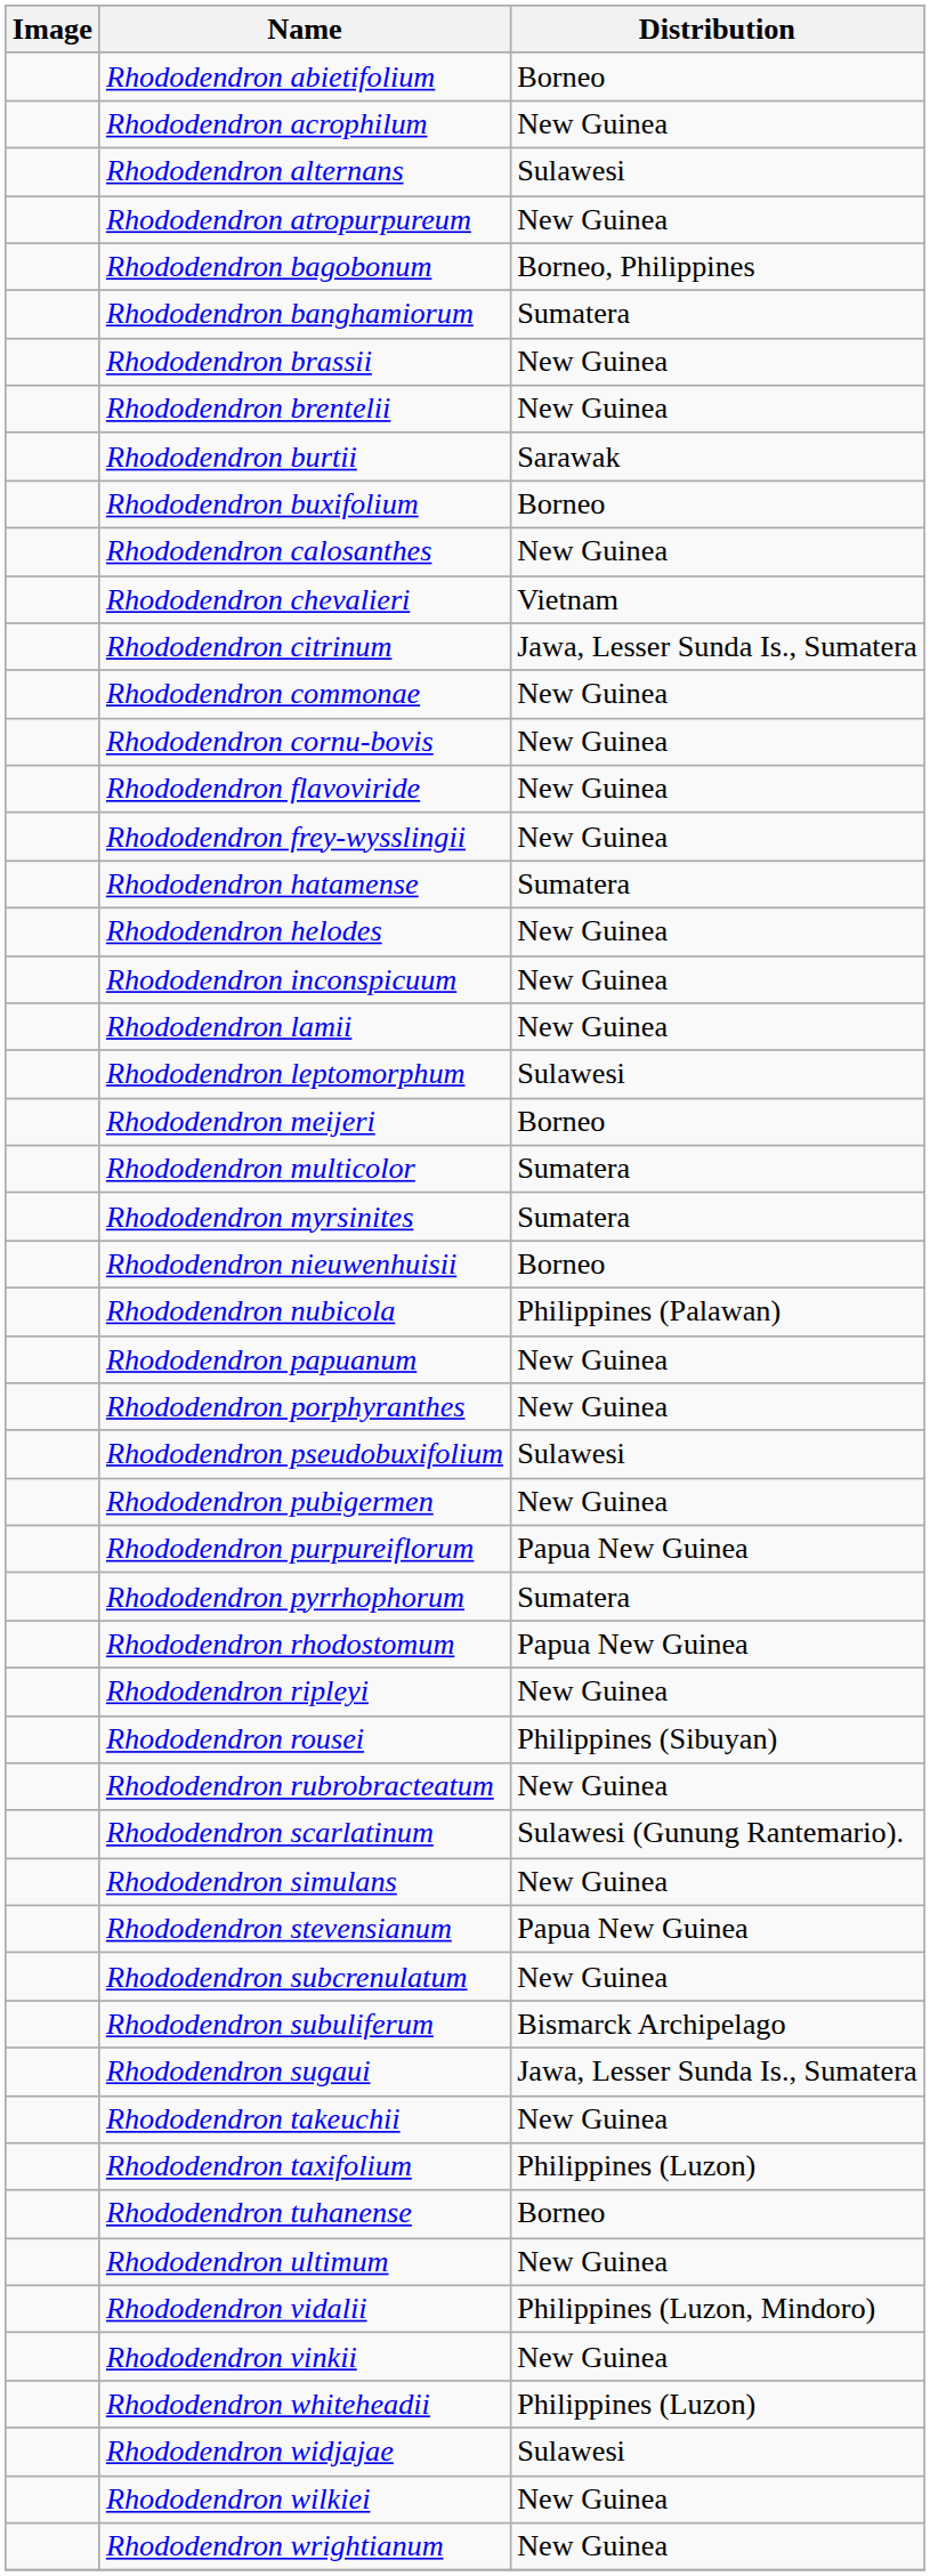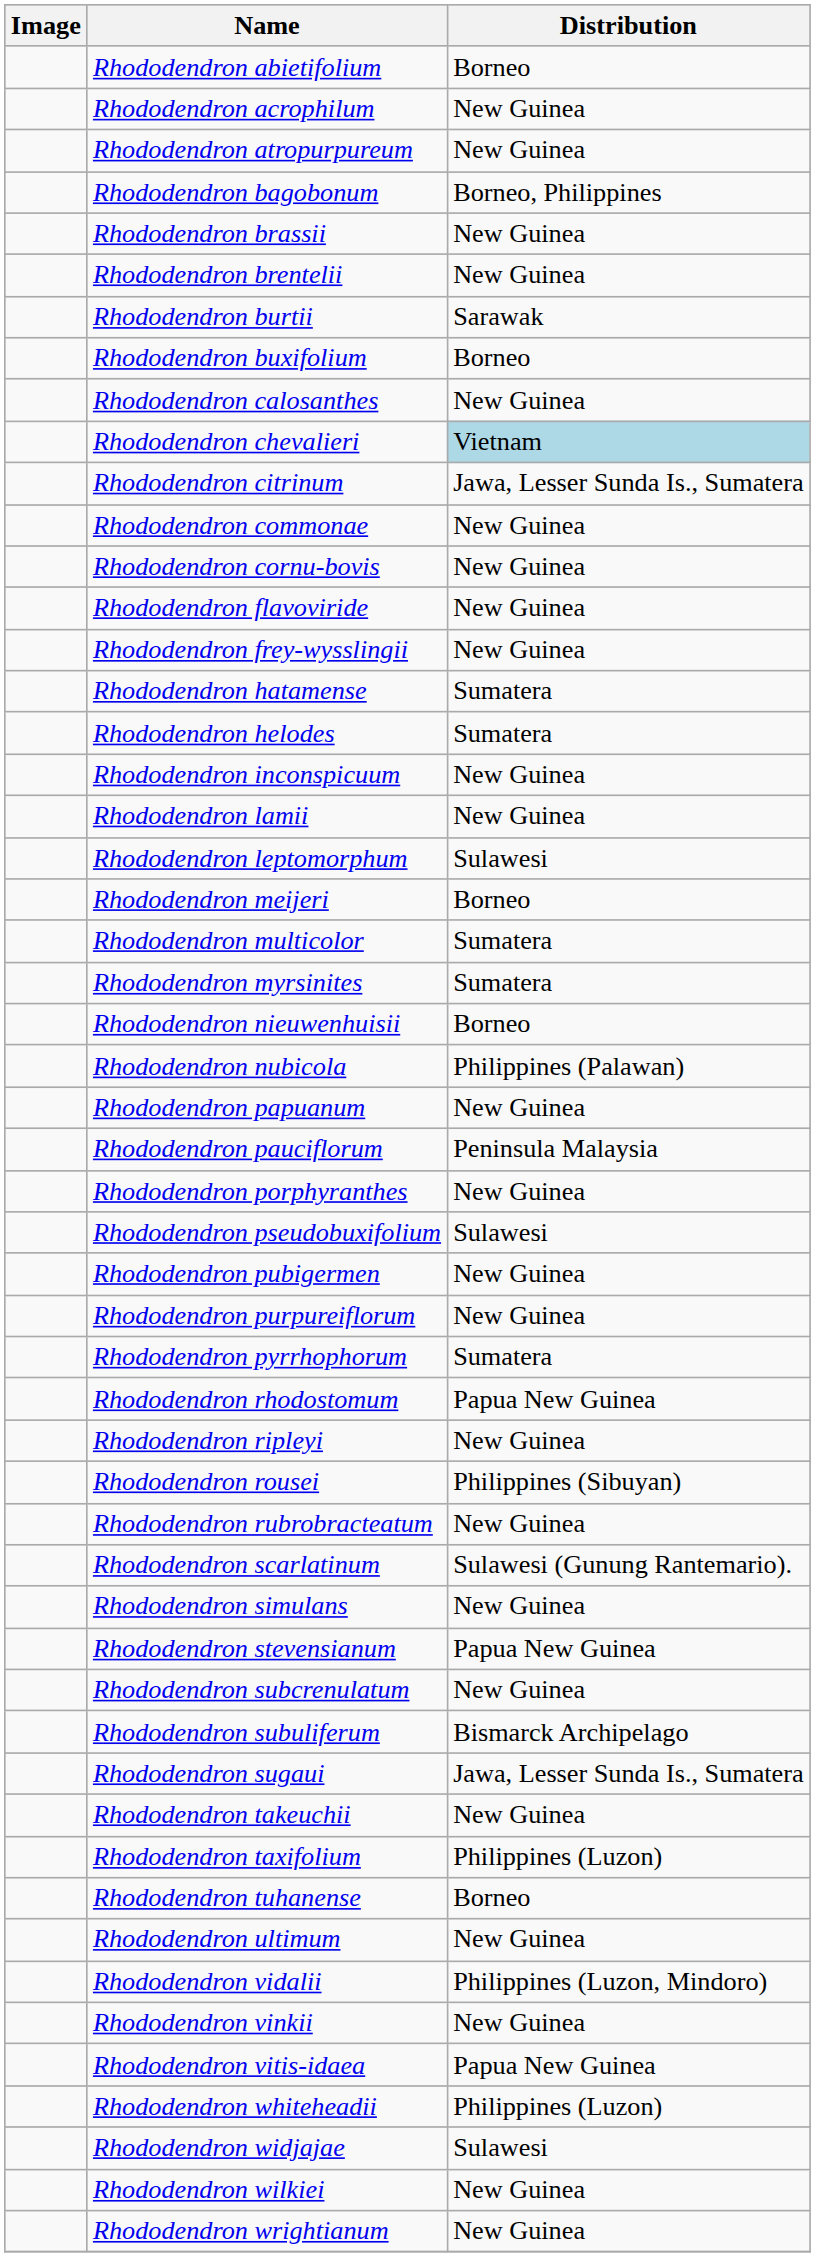 <table class="wikitable collapsible">
 <tr>
 <th>Image</th>
 <th>Name</th>
 <th>Distribution</th>
 </tr>
 <tr>
 <td></td>
 <td><em><a href='#'>Rhododendron abietifolium</a></em> </td>
 <td>Borneo</td>
 </tr>
 <tr>
 <td></td>
 <td><em><a href='#'>Rhododendron acrophilum</a></em> </td>
 <td>New Guinea</td>
 </tr>
 <tr>
 <td></td>
-<td><em><a href='#'>Rhododendron alternans</a></em> </td>
-<td>Sulawesi</td>
-</tr>
-<tr>
-<td></td>
 <td><em><a href='#'>Rhododendron atropurpureum</a></em> </td>
 <td>New Guinea</td>
 </tr>
 <tr>
 <td></td>
 <td><em><a href='#'>Rhododendron bagobonum</a></em> </td>
 <td>Borneo, Philippines</td>
-</tr>
-<tr>
-<td></td>
-<td><em><a href='#'>Rhododendron banghamiorum</a></em> </td>
-<td>Sumatera</td>
 </tr>
 <tr>
 <td></td>
 <td><em><a href='#'>Rhododendron brassii</a></em> </td>
 <td>New Guinea</td>
 </tr>
 <tr>
 <td></td>
 <td><em><a href='#'>Rhododendron brentelii</a></em> </td>
 <td>New Guinea</td>
 </tr>
 <tr>
 <td></td>
 <td><em><a href='#'>Rhododendron burtii</a></em> </td>
 <td>Sarawak</td>
 </tr>
 <tr>
 <td></td>
 <td><em><a href='#'>Rhododendron buxifolium</a></em> </td>
 <td>Borneo</td>
 </tr>
 <tr>
 <td></td>
 <td><em><a href='#'>Rhododendron calosanthes</a></em> </td>
 <td>New Guinea</td>
 </tr>
 <tr>
 <td></td>
 <td><em><a href='#'>Rhododendron chevalieri</a></em> </td>
-<td>Vietnam</td>
+<td style="background: lightblue;">Vietnam</td>
 </tr>
 <tr>
 <td></td>
 <td><em><a href='#'>Rhododendron citrinum</a></em> </td>
 <td>Jawa, Lesser Sunda Is., Sumatera</td>
 </tr>
 <tr>
 <td></td>
 <td><em><a href='#'>Rhododendron commonae</a></em> </td>
 <td>New Guinea</td>
 </tr>
 <tr>
 <td></td>
 <td><em><a href='#'>Rhododendron cornu-bovis</a></em> </td>
 <td>New Guinea</td>
 </tr>
 <tr>
 <td></td>
 <td><em><a href='#'>Rhododendron flavoviride</a></em> </td>
 <td>New Guinea</td>
 </tr>
 <tr>
 <td></td>
 <td><em><a href='#'>Rhododendron frey-wysslingii</a></em> </td>
 <td>New Guinea</td>
 </tr>
 <tr>
 <td></td>
 <td><em><a href='#'>Rhododendron hatamense</a></em> </td>
 <td>Sumatera</td>
 </tr>
 <tr>
 <td></td>
 <td><em><a href='#'>Rhododendron helodes</a></em> </td>
-<td>New Guinea</td>
+<td>Sumatera</td>
 </tr>
 <tr>
 <td></td>
 <td><em><a href='#'>Rhododendron inconspicuum</a></em> </td>
 <td>New Guinea</td>
 </tr>
 <tr>
 <td></td>
 <td><em><a href='#'>Rhododendron lamii</a></em> </td>
 <td>New Guinea</td>
 </tr>
 <tr>
 <td></td>
 <td><em><a href='#'>Rhododendron leptomorphum</a></em> </td>
 <td>Sulawesi</td>
 </tr>
 <tr>
 <td></td>
 <td><em><a href='#'>Rhododendron meijeri</a></em> </td>
 <td>Borneo</td>
 </tr>
 <tr>
 <td></td>
 <td><em><a href='#'>Rhododendron multicolor</a></em> </td>
 <td>Sumatera</td>
 </tr>
 <tr>
 <td></td>
 <td><em><a href='#'>Rhododendron myrsinites</a></em> </td>
 <td>Sumatera</td>
 </tr>
 <tr>
 <td></td>
 <td><em><a href='#'>Rhododendron nieuwenhuisii</a></em> </td>
 <td>Borneo</td>
 </tr>
 <tr>
 <td></td>
 <td><em><a href='#'>Rhododendron nubicola</a></em> </td>
 <td>Philippines (Palawan)</td>
 </tr>
 <tr>
 <td></td>
 <td><em><a href='#'>Rhododendron papuanum</a></em> </td>
 <td>New Guinea</td>
 </tr>
 <tr>
 <td></td>
+<td><em><a href='#'>Rhododendron pauciflorum</a></em> </td>
+<td>Peninsula Malaysia</td>
+</tr>
+<tr>
+<td></td>
 <td><em><a href='#'>Rhododendron porphyranthes</a></em> </td>
 <td>New Guinea</td>
 </tr>
 <tr>
 <td></td>
 <td><em><a href='#'>Rhododendron pseudobuxifolium</a></em> </td>
 <td>Sulawesi</td>
 </tr>
 <tr>
 <td></td>
 <td><em><a href='#'>Rhododendron pubigermen</a></em> </td>
 <td>New Guinea</td>
 </tr>
 <tr>
 <td></td>
 <td><em><a href='#'>Rhododendron purpureiflorum</a></em> </td>
-<td>Papua New Guinea</td>
+<td>New Guinea</td>
 </tr>
 <tr>
 <td></td>
 <td><em><a href='#'>Rhododendron pyrrhophorum</a></em> </td>
 <td>Sumatera</td>
 </tr>
 <tr>
 <td></td>
 <td><em><a href='#'>Rhododendron rhodostomum</a></em> </td>
 <td>Papua New Guinea</td>
 </tr>
 <tr>
 <td></td>
 <td><em><a href='#'>Rhododendron ripleyi</a></em> </td>
 <td>New Guinea</td>
 </tr>
 <tr>
 <td></td>
 <td><em><a href='#'>Rhododendron rousei</a></em> </td>
 <td>Philippines (Sibuyan)</td>
 </tr>
 <tr>
 <td></td>
 <td><em><a href='#'>Rhododendron rubrobracteatum</a></em> </td>
 <td>New Guinea</td>
 </tr>
 <tr>
 <td></td>
 <td><em><a href='#'>Rhododendron scarlatinum</a></em> </td>
 <td>Sulawesi (Gunung Rantemario).</td>
 </tr>
 <tr>
 <td></td>
 <td><em><a href='#'>Rhododendron simulans</a></em> </td>
 <td>New Guinea</td>
 </tr>
 <tr>
 <td></td>
 <td><em><a href='#'>Rhododendron stevensianum</a></em> </td>
 <td>Papua New Guinea</td>
 </tr>
 <tr>
 <td></td>
 <td><em><a href='#'>Rhododendron subcrenulatum</a></em> </td>
 <td>New Guinea</td>
 </tr>
 <tr>
 <td></td>
 <td><em><a href='#'>Rhododendron subuliferum</a></em> </td>
 <td>Bismarck Archipelago</td>
 </tr>
 <tr>
 <td></td>
 <td><em><a href='#'>Rhododendron sugaui</a></em> </td>
 <td>Jawa, Lesser Sunda Is., Sumatera</td>
 </tr>
 <tr>
 <td></td>
 <td><em><a href='#'>Rhododendron takeuchii</a></em> </td>
 <td>New Guinea</td>
 </tr>
 <tr>
 <td></td>
 <td><em><a href='#'>Rhododendron taxifolium</a></em> </td>
 <td>Philippines (Luzon)</td>
 </tr>
 <tr>
 <td></td>
 <td><em><a href='#'>Rhododendron tuhanense</a></em> </td>
 <td>Borneo</td>
 </tr>
 <tr>
 <td></td>
 <td><em><a href='#'>Rhododendron ultimum</a></em> </td>
 <td>New Guinea</td>
 </tr>
 <tr>
 <td></td>
 <td><em><a href='#'>Rhododendron vidalii</a></em> </td>
 <td>Philippines (Luzon, Mindoro)</td>
 </tr>
 <tr>
 <td></td>
 <td><em><a href='#'>Rhododendron vinkii</a></em> </td>
 <td>New Guinea</td>
 </tr>
 <tr>
 <td></td>
+<td><em><a href='#'>Rhododendron vitis-idaea</a></em> </td>
+<td>Papua New Guinea</td>
+</tr>
+<tr>
+<td></td>
 <td><em><a href='#'>Rhododendron whiteheadii</a></em> </td>
 <td>Philippines (Luzon)</td>
 </tr>
 <tr>
 <td></td>
 <td><em><a href='#'>Rhododendron widjajae</a></em> </td>
 <td>Sulawesi</td>
 </tr>
 <tr>
 <td></td>
 <td><em><a href='#'>Rhododendron wilkiei</a></em> </td>
 <td>New Guinea</td>
 </tr>
 <tr>
 <td></td>
 <td><em><a href='#'>Rhododendron wrightianum</a></em> </td>
 <td>New Guinea</td>
 </tr>
 <tr>
 </tr>
 </table>
